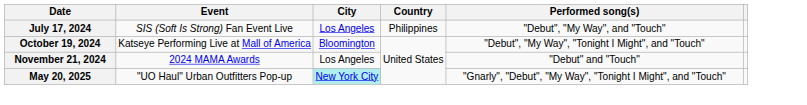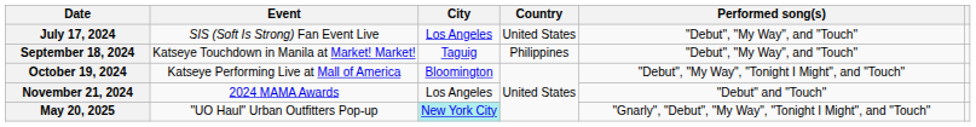 <table class="wikitable plainrowheaders sortable" style="text-align:center">
 <tr>
 <th scope="col" style="width:15%">Date</th>
 <th scope="col">Event</th>
 <th scope="col">City</th>
 <th scope="col">Country</th>
 <th scope="col" style="width:40%">Performed song(s)</th>
 <th scope="col" class="unsortable"></th>
 </tr>
 <tr>
 <th scope="row">July 17, 2024</th>
 <td><em>SIS (Soft Is Strong)</em> Fan Event Live</td>
 <td><a href='#'>Los Angeles</a></td>
+<td>United States</td>
+<td>"Debut", "My Way", and "Touch"</td>
+<td></td>
+</tr>
+<tr>
+<th scope="row">September 18, 2024</th>
+<td>Katseye Touchdown in Manila at <a href='#'>Market! Market!</a></td>
+<td><a href='#'>Taguig</a></td>
 <td>Philippines</td>
 <td>"Debut", "My Way", and "Touch"</td>
 <td></td>
 </tr>
 <tr>
 <th scope="row">October 19, 2024</th>
 <td>Katseye Performing Live at <a href='#'>Mall of America</a></td>
 <td><a href='#'>Bloomington</a></td>
 <td rowspan="4">United States</td>
 <td>"Debut", "My Way", "Tonight I Might", and "Touch"</td>
 <td></td>
 </tr>
 <tr>
 <th scope="row">November 21, 2024</th>
 <td><a href='#'>2024 MAMA Awards</a></td>
 <td>Los Angeles</td>
 <td>"Debut" and "Touch"</td>
 <td></td>
 </tr>
 <tr>
 <th scope="row">May 20, 2025</th>
 <td>"UO Haul" Urban Outfitters Pop-up</td>
 <td style="background: paleturquoise;"><a href='#'>New York City</a></td>
 <td>"Gnarly", "Debut", "My Way", "Tonight I Might", and "Touch"</td>
 <td></td>
 </tr>
 </table>
